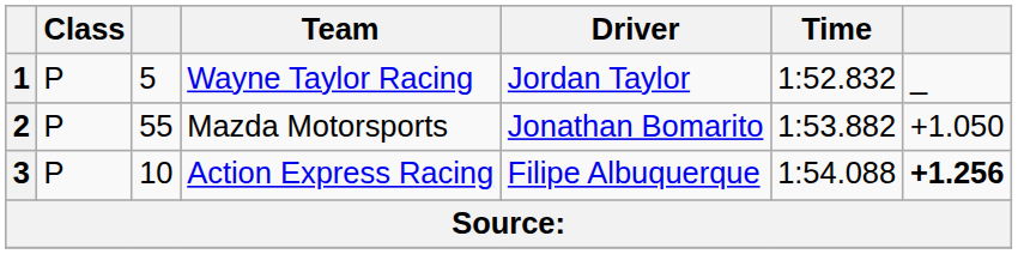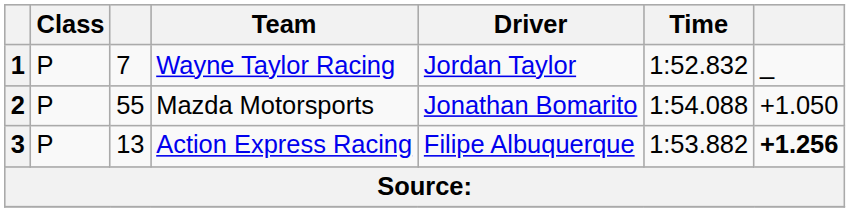 <table class="wikitable">
 <tr>
 <th scope="col"></th>
 <th scope="col">Class</th>
 <th scope="col"></th>
 <th scope="col">Team</th>
 <th scope="col">Driver</th>
 <th scope="col">Time</th>
 <th scope="col"></th>
 </tr>
 <tr>
 <th scope="row">1</th>
 <td>P</td>
-<td>5</td>
+<td>7</td>
 <td><a href='#'>Wayne Taylor Racing</a></td>
 <td><a href='#'>Jordan Taylor</a></td>
 <td>1:52.832</td>
 <td>_</td>
 </tr>
 <tr>
 <th scope="row">2</th>
 <td>P</td>
 <td>55</td>
 <td>Mazda Motorsports</td>
 <td><a href='#'>Jonathan Bomarito</a></td>
-<td>1:53.882</td>
+<td>1:54.088</td>
 <td>+1.050</td>
 </tr>
 <tr>
 <th scope="row">3</th>
 <td>P</td>
-<td>10</td>
+<td>13</td>
 <td><a href='#'>Action Express Racing</a></td>
 <td><a href='#'>Filipe Albuquerque</a></td>
-<td>1:54.088</td>
+<td>1:53.882</td>
 <td><strong>+1.256</strong></td>
 </tr>
 <tr>
 <th colspan="7">Source:</th>
 </tr>
 <tr>
 </tr>
 </table>
